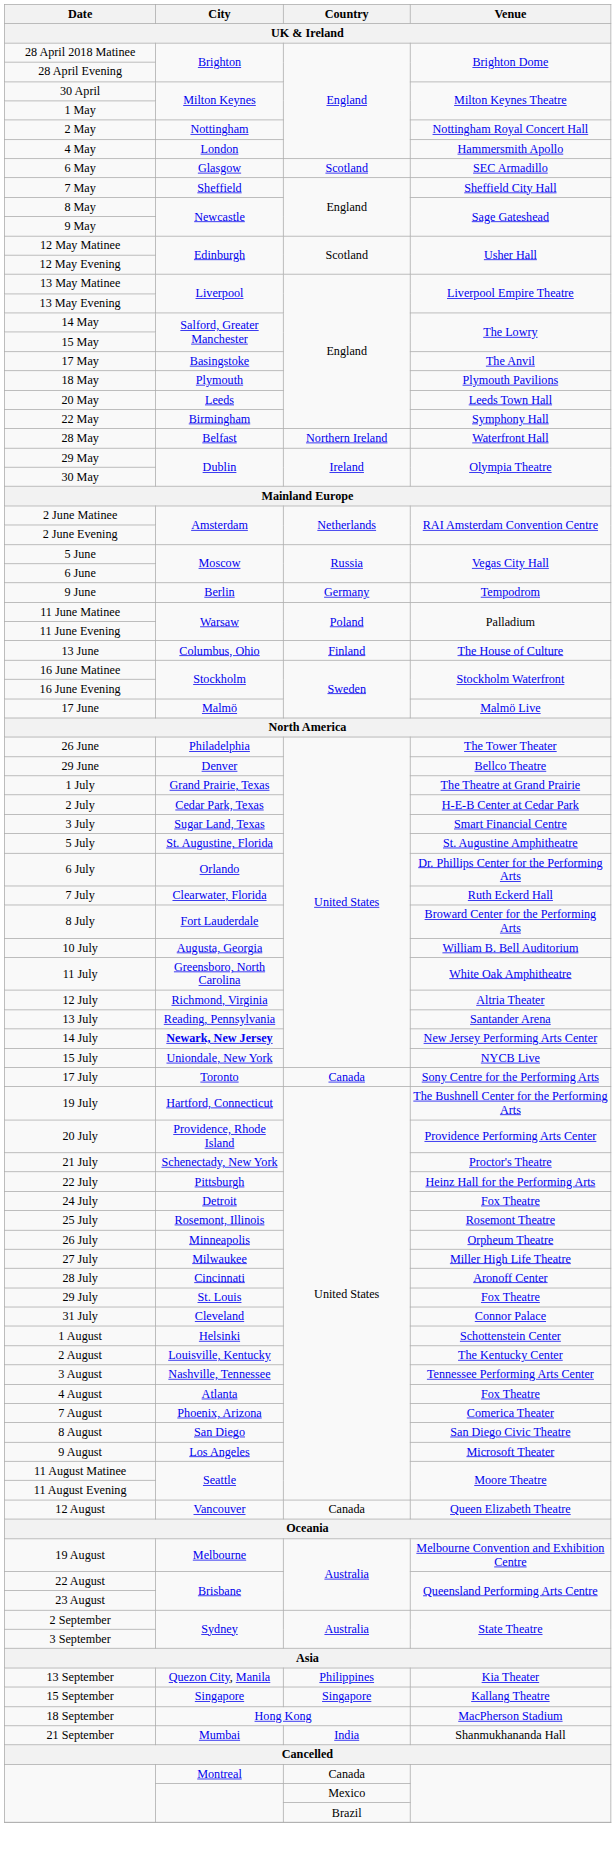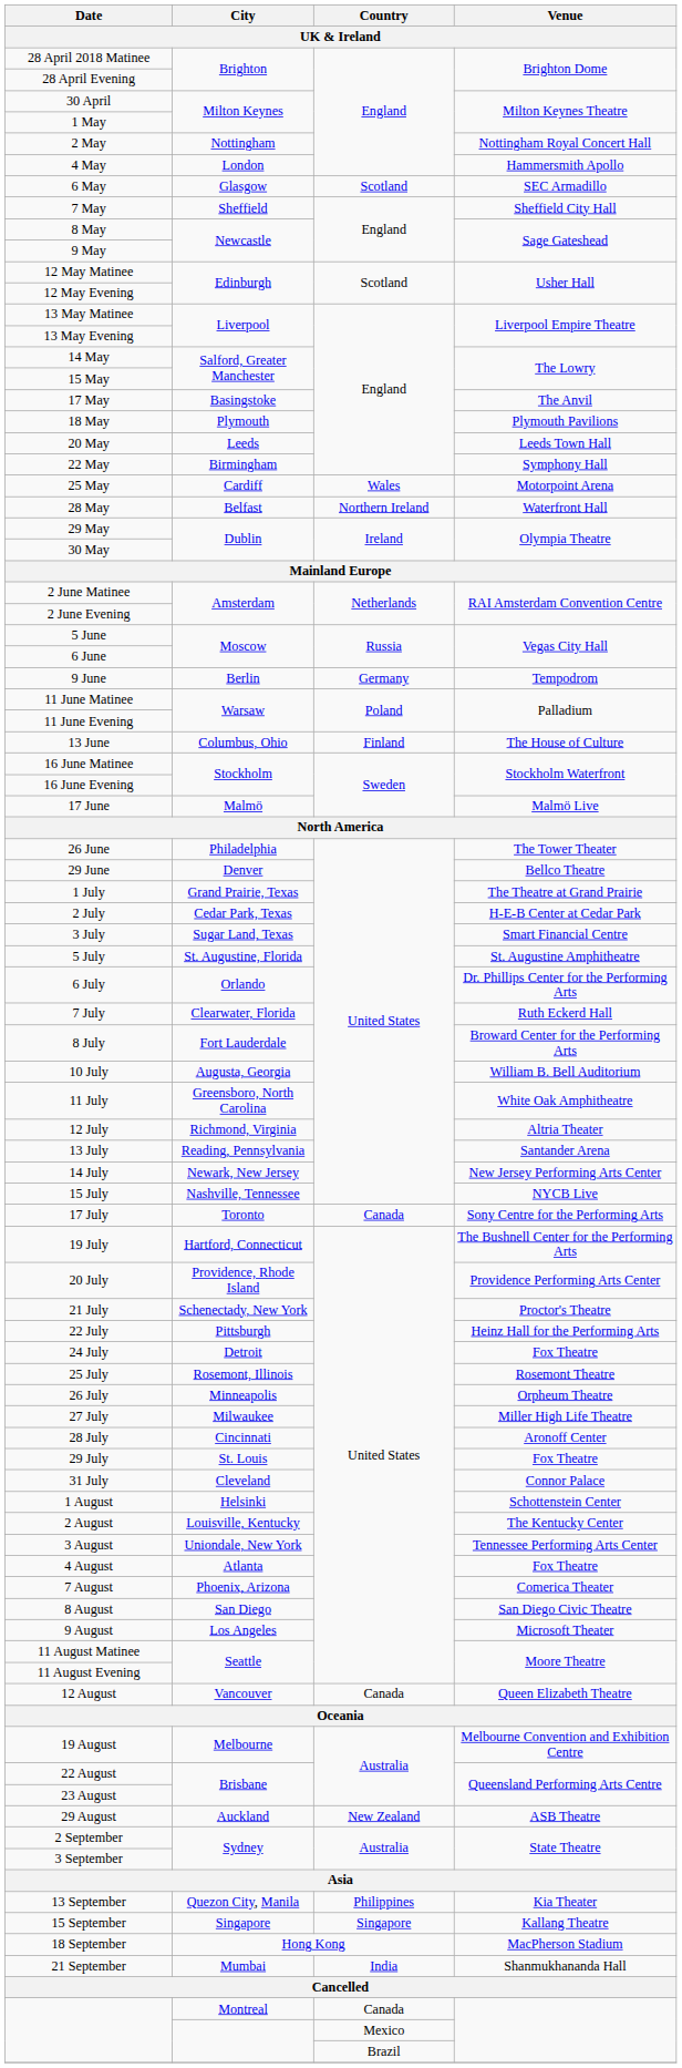 <table class="wikitable" style="text-align:center;">
 <tr>
 <th scope="col" style="width:12em;">Date</th>
 <th scope="col" style="width:10em;">City</th>
 <th scope="col" style="width:10em;">Country</th>
 <th scope="col" style="width:16em;">Venue</th>
 </tr>
 <tr>
 <th colspan="4">UK & Ireland</th>
 </tr>
 <tr>
 <td>28 April 2018 Matinee</td>
 <td rowspan="2"><a href='#'>Brighton</a></td>
 <td rowspan="6"><a href='#'>England</a></td>
 <td rowspan="2"><a href='#'>Brighton Dome</a></td>
 </tr>
 <tr>
 <td>28 April Evening</td>
 </tr>
 <tr>
 <td>30 April</td>
 <td rowspan="2"><a href='#'>Milton Keynes</a></td>
 <td rowspan="2"><a href='#'>Milton Keynes Theatre</a></td>
 </tr>
 <tr>
 <td>1 May</td>
 </tr>
 <tr>
 <td>2 May</td>
 <td><a href='#'>Nottingham</a></td>
 <td><a href='#'>Nottingham Royal Concert Hall</a></td>
 </tr>
 <tr>
 <td>4 May</td>
 <td><a href='#'>London</a></td>
 <td><a href='#'>Hammersmith Apollo</a></td>
 </tr>
 <tr>
 <td>6 May</td>
 <td><a href='#'>Glasgow</a></td>
 <td><a href='#'>Scotland</a></td>
 <td><a href='#'>SEC Armadillo</a></td>
 </tr>
 <tr>
 <td>7 May</td>
 <td><a href='#'>Sheffield</a></td>
 <td rowspan="3">England</td>
 <td><a href='#'>Sheffield City Hall</a></td>
 </tr>
 <tr>
 <td>8 May</td>
 <td rowspan="2"><a href='#'>Newcastle</a></td>
 <td rowspan="2"><a href='#'>Sage Gateshead</a></td>
 </tr>
 <tr>
 <td>9 May</td>
 </tr>
 <tr>
 <td>12 May Matinee</td>
 <td rowspan="2"><a href='#'>Edinburgh</a></td>
 <td rowspan="2">Scotland</td>
 <td rowspan="2"><a href='#'>Usher Hall</a></td>
 </tr>
 <tr>
 <td>12 May Evening</td>
 </tr>
 <tr>
 <td>13 May Matinee</td>
 <td rowspan="2"><a href='#'>Liverpool</a></td>
 <td rowspan="8">England</td>
 <td rowspan="2"><a href='#'>Liverpool Empire Theatre</a></td>
 </tr>
 <tr>
 <td>13 May Evening</td>
 </tr>
 <tr>
 <td>14 May</td>
 <td rowspan="2"><a href='#'>Salford, Greater Manchester</a></td>
 <td rowspan="2"><a href='#'>The Lowry</a></td>
 </tr>
 <tr>
 <td>15 May</td>
 </tr>
 <tr>
 <td>17 May</td>
 <td><a href='#'>Basingstoke</a></td>
 <td><a href='#'>The Anvil</a></td>
 </tr>
 <tr>
 <td>18 May</td>
 <td><a href='#'>Plymouth</a></td>
 <td><a href='#'>Plymouth Pavilions</a></td>
 </tr>
 <tr>
 <td>20 May</td>
 <td><a href='#'>Leeds</a></td>
 <td><a href='#'>Leeds Town Hall</a></td>
 </tr>
 <tr>
 <td>22 May</td>
 <td><a href='#'>Birmingham</a></td>
 <td><a href='#'>Symphony Hall</a></td>
+</tr>
+<tr>
+<td>25 May</td>
+<td><a href='#'>Cardiff</a></td>
+<td><a href='#'>Wales</a></td>
+<td><a href='#'>Motorpoint Arena</a></td>
 </tr>
 <tr>
 <td>28 May</td>
 <td><a href='#'>Belfast</a></td>
 <td><a href='#'>Northern Ireland</a></td>
 <td><a href='#'>Waterfront Hall</a></td>
 </tr>
 <tr>
 <td>29 May</td>
 <td rowspan="2"><a href='#'>Dublin</a></td>
 <td rowspan="2"><a href='#'>Ireland</a></td>
 <td rowspan="2"><a href='#'>Olympia Theatre</a></td>
 </tr>
 <tr>
 <td>30 May</td>
 </tr>
 <tr>
 <th colspan="4">Mainland Europe</th>
 </tr>
 <tr>
 <td>2 June Matinee</td>
 <td rowspan="2"><a href='#'>Amsterdam</a></td>
 <td rowspan="2"><a href='#'>Netherlands</a></td>
 <td rowspan="2"><a href='#'>RAI Amsterdam Convention Centre</a></td>
 </tr>
 <tr>
 <td>2 June Evening</td>
 </tr>
 <tr>
 <td>5 June</td>
 <td rowspan="2"><a href='#'>Moscow</a></td>
 <td rowspan="2"><a href='#'>Russia</a></td>
 <td rowspan="2"><a href='#'>Vegas City Hall</a></td>
 </tr>
 <tr>
 <td>6 June</td>
 </tr>
 <tr>
 <td>9 June</td>
 <td><a href='#'>Berlin</a></td>
 <td><a href='#'>Germany</a></td>
 <td><a href='#'>Tempodrom</a></td>
 </tr>
 <tr>
 <td>11 June Matinee</td>
 <td rowspan="2"><a href='#'>Warsaw</a></td>
 <td rowspan="2"><a href='#'>Poland</a></td>
 <td rowspan="2">Palladium</td>
 </tr>
 <tr>
 <td>11 June Evening</td>
 </tr>
 <tr>
 <td>13 June</td>
 <td><a href='#'>Columbus, Ohio</a></td>
 <td><a href='#'>Finland</a></td>
 <td><a href='#'>The House of Culture</a></td>
 </tr>
 <tr>
 <td>16 June Matinee</td>
 <td rowspan="2"><a href='#'>Stockholm</a></td>
 <td rowspan="3"><a href='#'>Sweden</a></td>
 <td rowspan="2"><a href='#'>Stockholm Waterfront</a></td>
 </tr>
 <tr>
 <td>16 June Evening</td>
 </tr>
 <tr>
 <td>17 June</td>
 <td><a href='#'>Malmö</a></td>
 <td><a href='#'>Malmö Live</a></td>
 </tr>
 <tr>
 <th colspan="4">North America</th>
 </tr>
 <tr>
 <td>26 June</td>
 <td><a href='#'>Philadelphia</a></td>
 <td rowspan="15"><a href='#'>United States</a></td>
 <td><a href='#'>The Tower Theater</a></td>
 </tr>
 <tr>
 <td>29 June</td>
 <td><a href='#'>Denver</a></td>
 <td><a href='#'>Bellco Theatre</a></td>
 </tr>
 <tr>
 <td>1 July</td>
 <td><a href='#'>Grand Prairie, Texas</a></td>
 <td><a href='#'>The Theatre at Grand Prairie</a></td>
 </tr>
 <tr>
 <td>2 July</td>
 <td><a href='#'>Cedar Park, Texas</a></td>
 <td><a href='#'>H-E-B Center at Cedar Park</a></td>
 </tr>
 <tr>
 <td>3 July</td>
 <td><a href='#'>Sugar Land, Texas</a></td>
 <td><a href='#'>Smart Financial Centre</a></td>
 </tr>
 <tr>
 <td>5 July</td>
 <td><a href='#'>St. Augustine, Florida</a></td>
 <td><a href='#'>St. Augustine Amphitheatre</a></td>
 </tr>
 <tr>
 <td>6 July</td>
 <td><a href='#'>Orlando</a></td>
 <td><a href='#'>Dr. Phillips Center for the Performing Arts</a></td>
 </tr>
 <tr>
 <td>7 July</td>
 <td><a href='#'>Clearwater, Florida</a></td>
 <td><a href='#'>Ruth Eckerd Hall</a></td>
 </tr>
 <tr>
 <td>8 July</td>
 <td><a href='#'>Fort Lauderdale</a></td>
 <td><a href='#'>Broward Center for the Performing Arts</a></td>
 </tr>
 <tr>
 <td>10 July</td>
 <td><a href='#'>Augusta, Georgia</a></td>
 <td><a href='#'>William B. Bell Auditorium</a></td>
 </tr>
 <tr>
 <td>11 July</td>
 <td><a href='#'>Greensboro, North Carolina</a></td>
 <td><a href='#'>White Oak Amphitheatre</a></td>
 </tr>
 <tr>
 <td>12 July</td>
 <td><a href='#'>Richmond, Virginia</a></td>
 <td><a href='#'>Altria Theater</a></td>
 </tr>
 <tr>
 <td>13 July</td>
 <td><a href='#'>Reading, Pennsylvania</a></td>
 <td><a href='#'>Santander Arena</a></td>
 </tr>
 <tr>
 <td>14 July</td>
-<td><strong><a href='#'>Newark, New Jersey</a></strong></td>
+<td><a href='#'>Newark, New Jersey</a></td>
 <td><a href='#'>New Jersey Performing Arts Center</a></td>
 </tr>
 <tr>
 <td>15 July</td>
-<td><a href='#'>Uniondale, New York</a></td>
+<td><a href='#'>Nashville, Tennessee</a></td>
 <td><a href='#'>NYCB Live</a></td>
 </tr>
 <tr>
 <td>17 July</td>
 <td><a href='#'>Toronto</a></td>
 <td><a href='#'>Canada</a></td>
 <td><a href='#'>Sony Centre for the Performing Arts</a></td>
 </tr>
 <tr>
 <td>19 July</td>
 <td><a href='#'>Hartford, Connecticut</a></td>
 <td rowspan="20">United States</td>
 <td><a href='#'>The Bushnell Center for the Performing Arts</a></td>
 </tr>
 <tr>
 <td>20 July</td>
 <td><a href='#'>Providence, Rhode Island</a></td>
 <td><a href='#'>Providence Performing Arts Center</a></td>
 </tr>
 <tr>
 <td>21 July</td>
 <td><a href='#'>Schenectady, New York</a></td>
 <td><a href='#'>Proctor's Theatre</a></td>
 </tr>
 <tr>
 <td>22 July</td>
 <td><a href='#'>Pittsburgh</a></td>
 <td><a href='#'>Heinz Hall for the Performing Arts</a></td>
 </tr>
 <tr>
 <td>24 July</td>
 <td><a href='#'>Detroit</a></td>
 <td><a href='#'>Fox Theatre</a></td>
 </tr>
 <tr>
 <td>25 July</td>
 <td><a href='#'>Rosemont, Illinois</a></td>
 <td><a href='#'>Rosemont Theatre</a></td>
 </tr>
 <tr>
 <td>26 July</td>
 <td><a href='#'>Minneapolis</a></td>
 <td><a href='#'>Orpheum Theatre</a></td>
 </tr>
 <tr>
 <td>27 July</td>
 <td><a href='#'>Milwaukee</a></td>
 <td><a href='#'>Miller High Life Theatre</a></td>
 </tr>
 <tr>
 <td>28 July</td>
 <td><a href='#'>Cincinnati</a></td>
 <td><a href='#'>Aronoff Center</a></td>
 </tr>
 <tr>
 <td>29 July</td>
 <td><a href='#'>St. Louis</a></td>
 <td><a href='#'>Fox Theatre</a></td>
 </tr>
 <tr>
 <td>31 July</td>
 <td><a href='#'>Cleveland</a></td>
 <td><a href='#'>Connor Palace</a></td>
 </tr>
 <tr>
 <td>1 August</td>
 <td><a href='#'>Helsinki</a></td>
 <td><a href='#'>Schottenstein Center</a></td>
 </tr>
 <tr>
 <td>2 August</td>
 <td><a href='#'>Louisville, Kentucky</a></td>
 <td><a href='#'>The Kentucky Center</a></td>
 </tr>
 <tr>
 <td>3 August</td>
-<td><a href='#'>Nashville, Tennessee</a></td>
+<td><a href='#'>Uniondale, New York</a></td>
 <td><a href='#'>Tennessee Performing Arts Center</a></td>
 </tr>
 <tr>
 <td>4 August</td>
 <td><a href='#'>Atlanta</a></td>
 <td><a href='#'>Fox Theatre</a></td>
 </tr>
 <tr>
 <td>7 August</td>
 <td><a href='#'>Phoenix, Arizona</a></td>
 <td><a href='#'>Comerica Theater</a></td>
 </tr>
 <tr>
 <td>8 August</td>
 <td><a href='#'>San Diego</a></td>
 <td><a href='#'>San Diego Civic Theatre</a></td>
 </tr>
 <tr>
 <td>9 August</td>
 <td><a href='#'>Los Angeles</a></td>
 <td><a href='#'>Microsoft Theater</a></td>
 </tr>
 <tr>
 <td>11 August Matinee</td>
 <td rowspan="2"><a href='#'>Seattle</a></td>
 <td rowspan="2"><a href='#'>Moore Theatre</a></td>
 </tr>
 <tr>
 <td>11 August Evening</td>
 </tr>
 <tr>
 <td>12 August</td>
 <td><a href='#'>Vancouver</a></td>
 <td>Canada</td>
 <td><a href='#'>Queen Elizabeth Theatre</a></td>
 </tr>
 <tr>
 <th colspan="4">Oceania</th>
 </tr>
 <tr>
 <td>19 August</td>
 <td><a href='#'>Melbourne</a></td>
 <td rowspan="3"><a href='#'>Australia</a></td>
 <td><a href='#'>Melbourne Convention and Exhibition Centre</a></td>
 </tr>
 <tr>
 <td>22 August</td>
 <td rowspan="2"><a href='#'>Brisbane</a></td>
 <td rowspan="2"><a href='#'>Queensland Performing Arts Centre</a></td>
 </tr>
 <tr>
 <td>23 August</td>
+</tr>
+<tr>
+<td>29 August</td>
+<td><a href='#'>Auckland</a></td>
+<td><a href='#'>New Zealand</a></td>
+<td><a href='#'>ASB Theatre</a></td>
 </tr>
 <tr>
 <td>2 September</td>
 <td rowspan="2"><a href='#'>Sydney</a></td>
 <td rowspan="2"><a href='#'>Australia</a></td>
 <td rowspan="2"><a href='#'>State Theatre</a></td>
 </tr>
 <tr>
 <td>3 September</td>
 </tr>
 <tr>
 <th colspan="4">Asia</th>
 </tr>
 <tr>
 <td>13 September</td>
 <td><a href='#'>Quezon City</a>, <a href='#'>Manila</a></td>
 <td><a href='#'>Philippines</a></td>
 <td><a href='#'>Kia Theater</a></td>
 </tr>
 <tr>
 <td>15 September</td>
 <td><a href='#'>Singapore</a></td>
 <td><a href='#'>Singapore</a></td>
 <td><a href='#'>Kallang Theatre</a></td>
 </tr>
 <tr>
 <td>18 September</td>
 <td colspan="2"><a href='#'>Hong Kong</a></td>
 <td><a href='#'>MacPherson Stadium</a></td>
 </tr>
 <tr>
 <td>21 September</td>
 <td><a href='#'>Mumbai</a></td>
 <td><a href='#'>India</a></td>
 <td>Shanmukhananda Hall</td>
 </tr>
 <tr>
 <th colspan="4">Cancelled</th>
 </tr>
 <tr>
 <td rowspan="3"></td>
 <td><a href='#'>Montreal</a></td>
 <td>Canada</td>
 <td rowspan="3"></td>
 </tr>
 <tr>
 <td rowspan="2"></td>
 <td>Mexico</td>
 </tr>
 <tr>
 <td>Brazil</td>
 </tr>
 <tr>
 </tr>
 </table>
